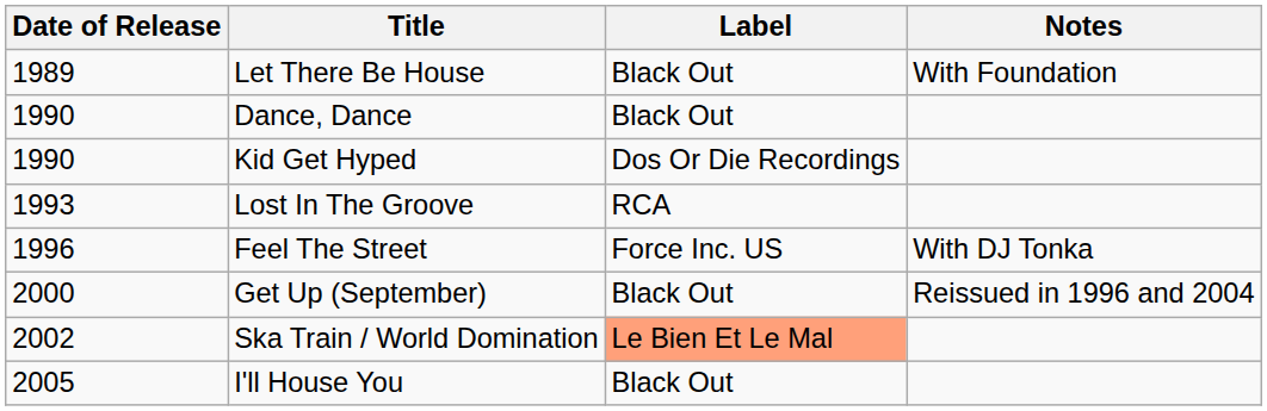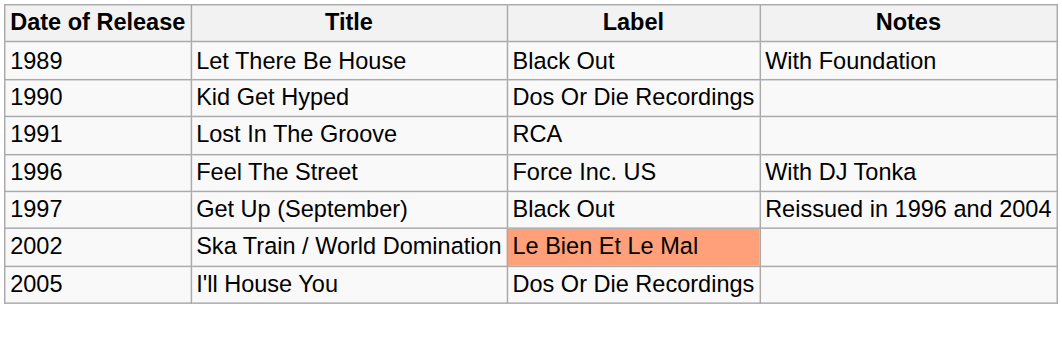 <table class="wikitable">
 <tr>
 <th>Date of Release</th>
 <th>Title</th>
 <th>Label</th>
 <th>Notes</th>
 </tr>
 <tr>
 <td>1989</td>
 <td>Let There Be House</td>
 <td>Black Out</td>
 <td>With Foundation</td>
 </tr>
 <tr>
 <td>1990</td>
-<td>Dance, Dance</td>
-<td>Black Out</td>
-<td></td>
-</tr>
-<tr>
-<td>1990</td>
 <td>Kid Get Hyped</td>
 <td>Dos Or Die Recordings</td>
 <td></td>
 </tr>
 <tr>
-<td>1993</td>
+<td>1991</td>
 <td>Lost In The Groove</td>
 <td>RCA</td>
 <td></td>
 </tr>
 <tr>
 <td>1996</td>
 <td>Feel The Street</td>
 <td>Force Inc. US</td>
 <td>With DJ Tonka</td>
 </tr>
 <tr>
-<td>2000</td>
+<td>1997</td>
 <td>Get Up (September)</td>
 <td>Black Out</td>
 <td>Reissued in 1996 and 2004</td>
 </tr>
 <tr>
 <td>2002</td>
 <td>Ska Train / World Domination</td>
 <td style="background: lightsalmon;">Le Bien Et Le Mal</td>
 <td></td>
 </tr>
 <tr>
 <td>2005</td>
 <td>I'll House You</td>
-<td>Black Out</td>
+<td>Dos Or Die Recordings</td>
 <td></td>
 </tr>
 </table>
